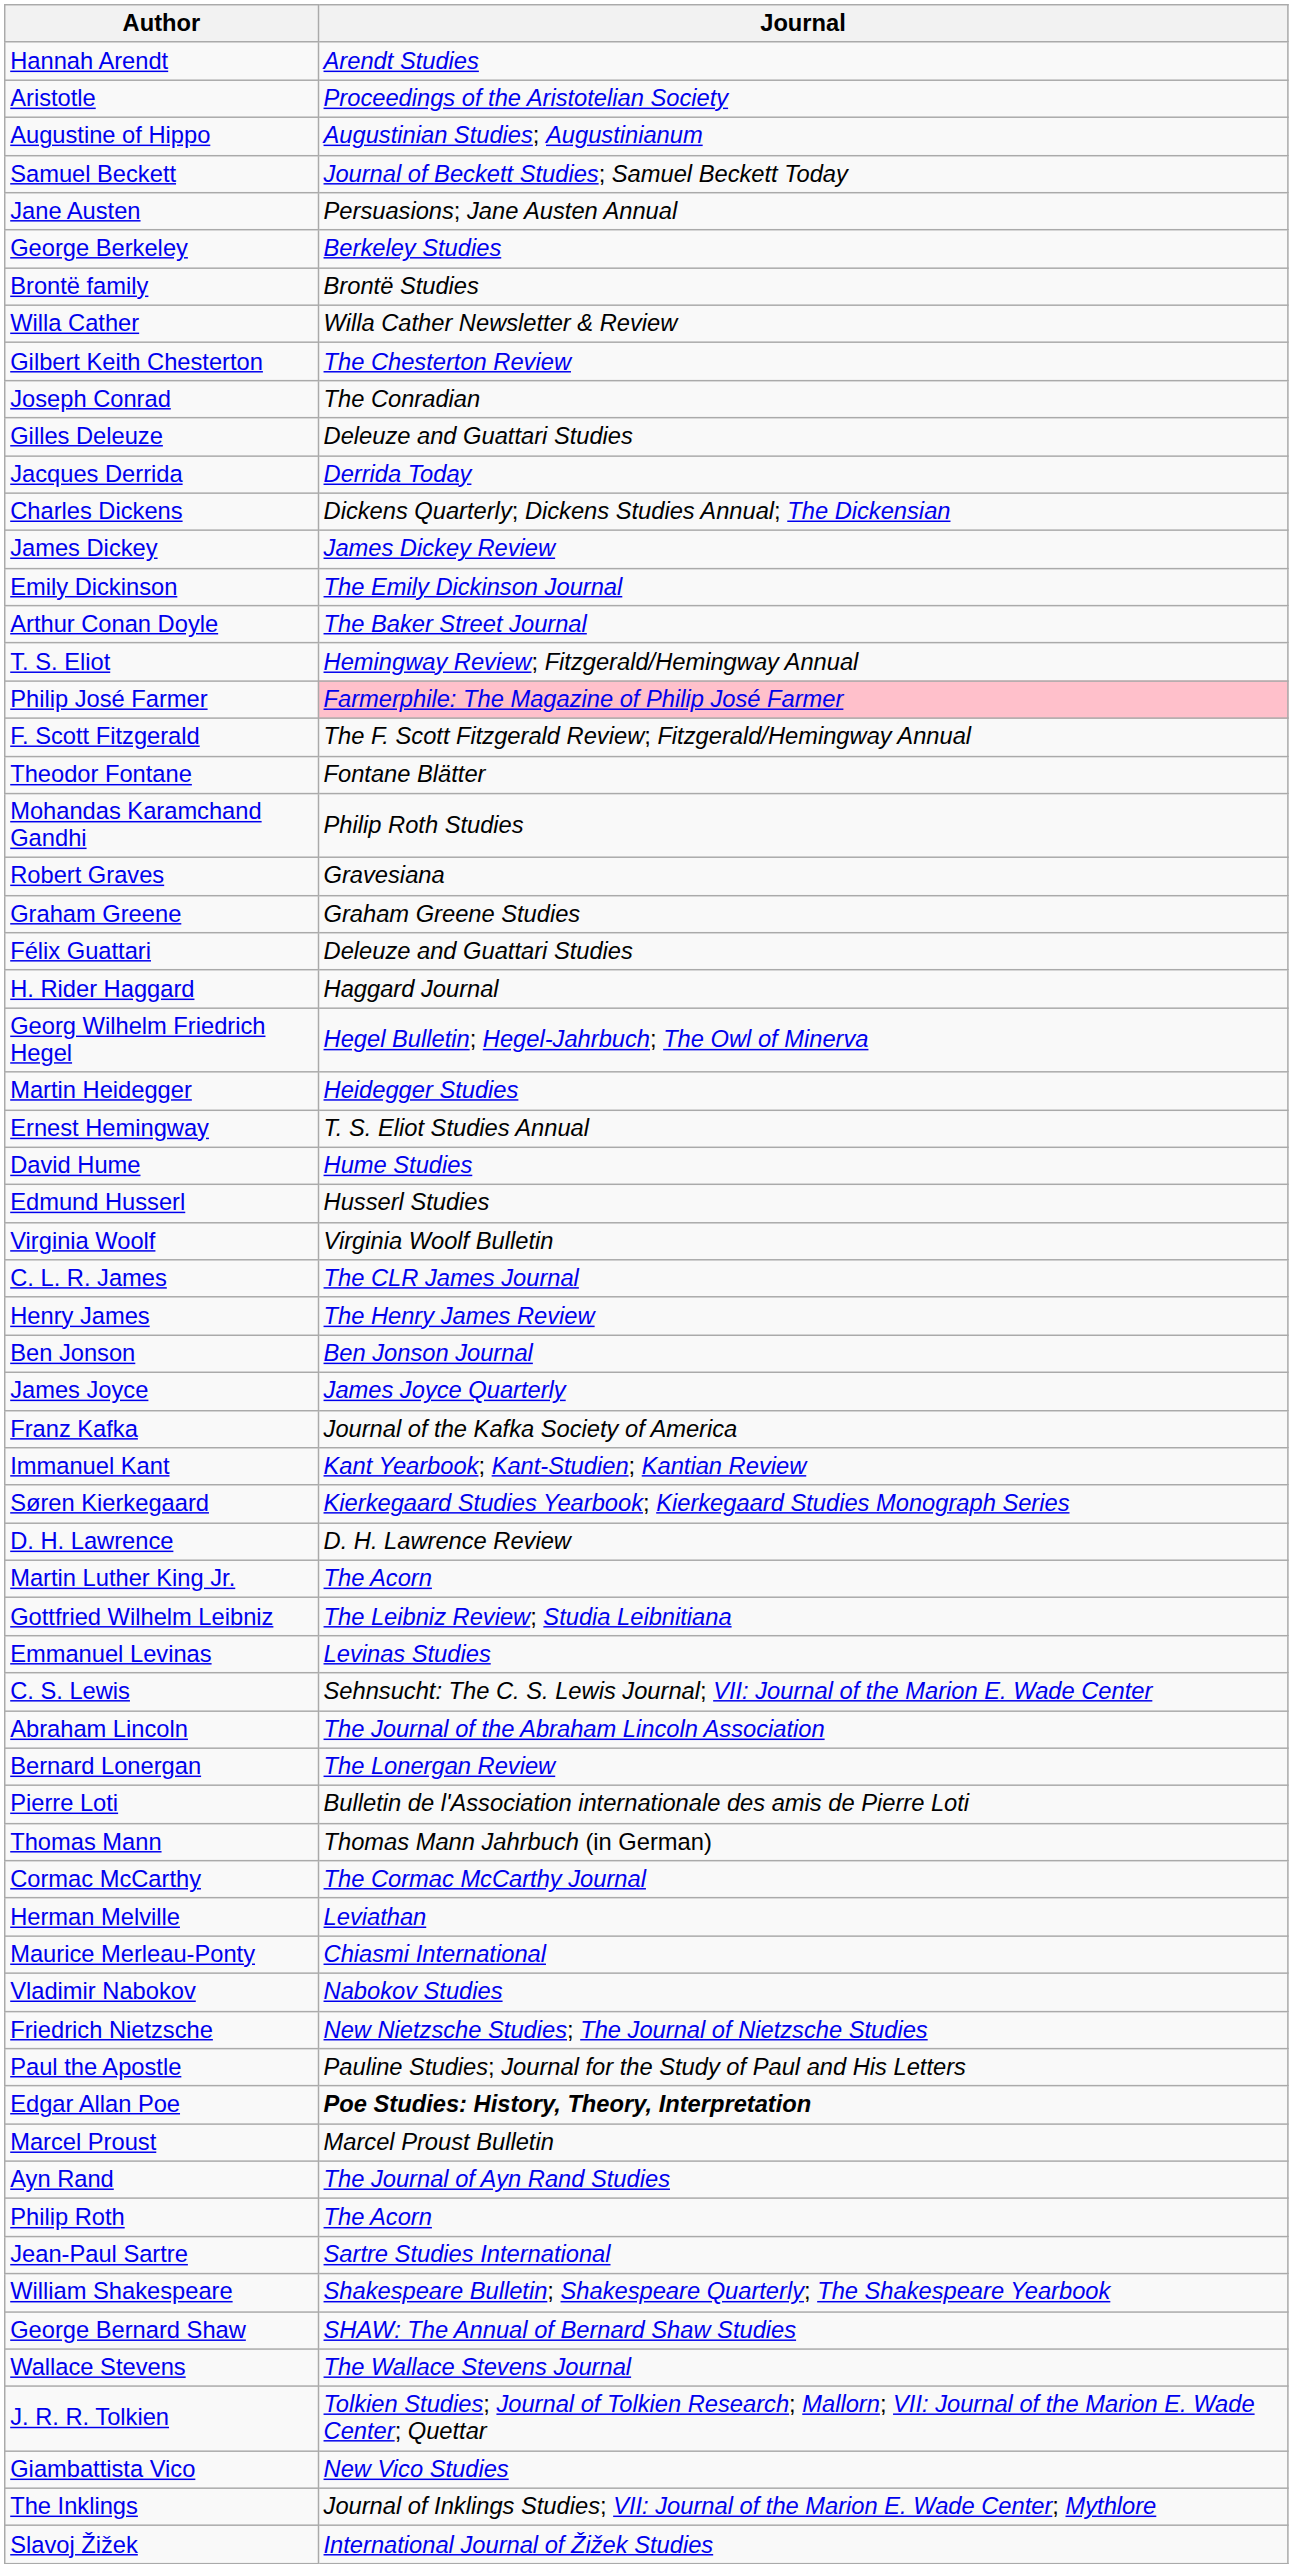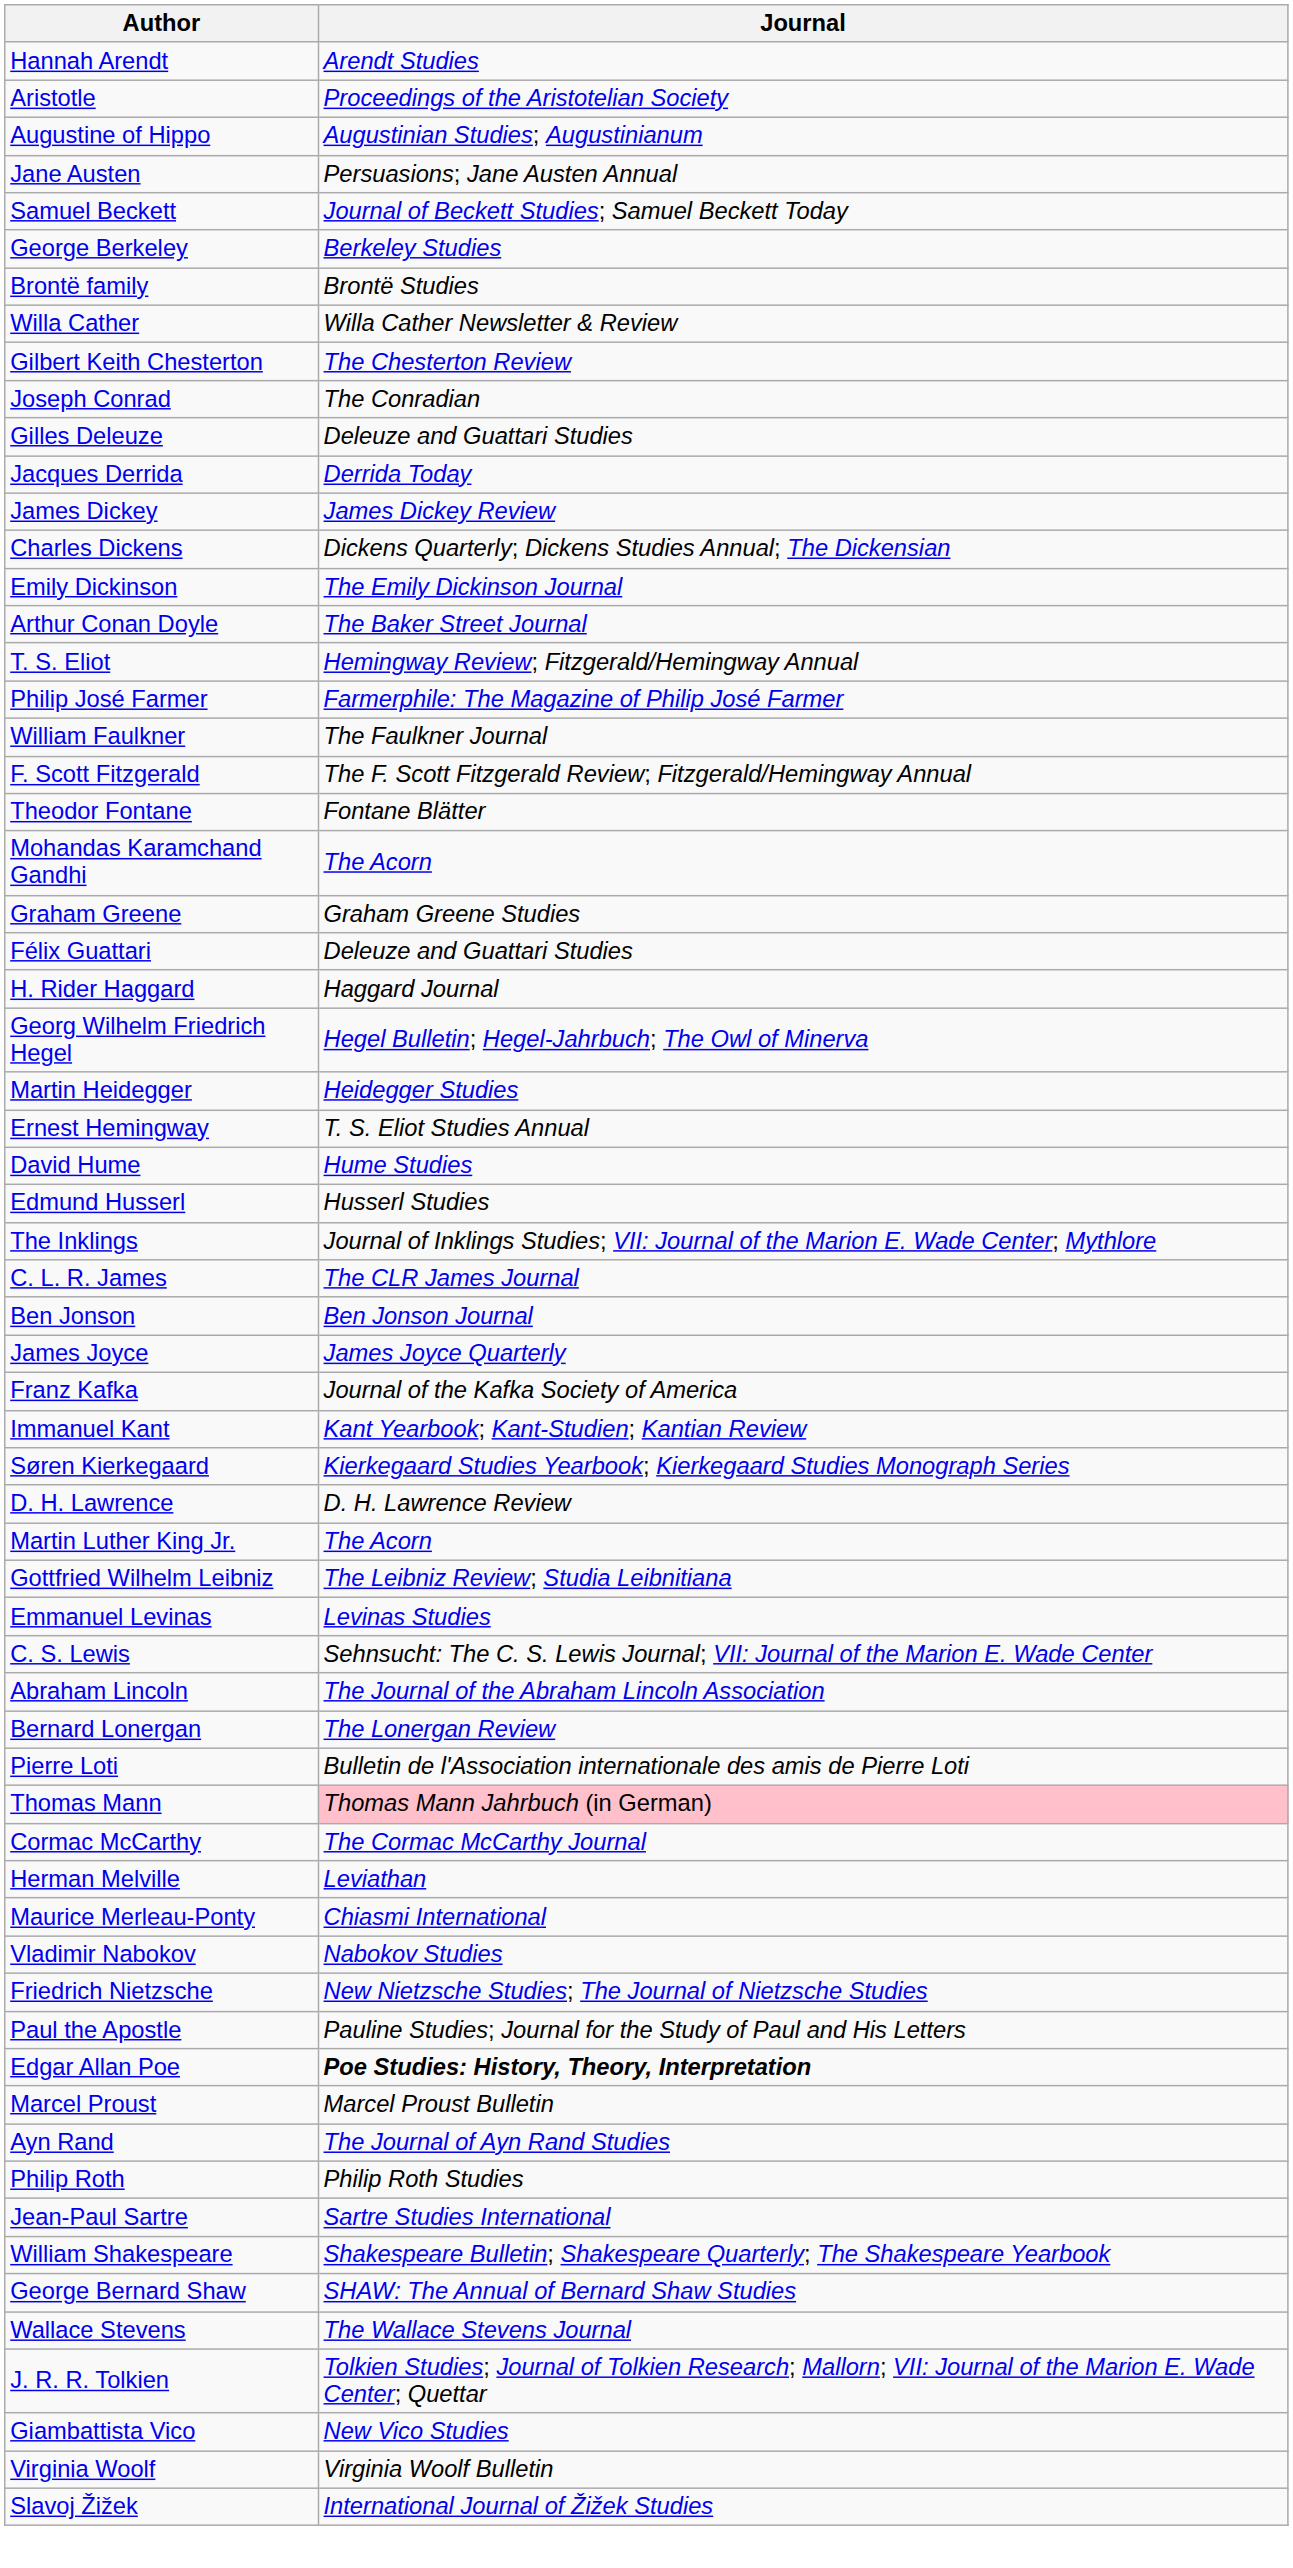 <table class="wikitable sortable">
 <tr>
 <th>Author</th>
 <th>Journal</th>
 </tr>
 <tr>
 <td><a href='#'>Hannah Arendt</a></td>
 <td><em><a href='#'>Arendt Studies</a></em></td>
 </tr>
 <tr>
 <td><a href='#'>Aristotle</a></td>
 <td><em><a href='#'>Proceedings of the Aristotelian Society</a></em></td>
 </tr>
 <tr>
 <td><a href='#'>Augustine of Hippo</a></td>
 <td><em><a href='#'>Augustinian Studies</a></em>; <em><a href='#'>Augustinianum</a></em></td>
 </tr>
 <tr>
+<td><a href='#'>Jane Austen</a></td>
+<td><em>Persuasions</em>; <em>Jane Austen Annual</em></td>
+</tr>
+<tr>
 <td><a href='#'>Samuel Beckett</a></td>
 <td><em><a href='#'>Journal of Beckett Studies</a></em>; <em>Samuel Beckett Today</em></td>
-</tr>
-<tr>
-<td><a href='#'>Jane Austen</a></td>
-<td><em>Persuasions</em>; <em>Jane Austen Annual</em></td>
 </tr>
 <tr>
 <td><a href='#'>George Berkeley</a></td>
 <td><em><a href='#'>Berkeley Studies</a></em></td>
 </tr>
 <tr>
 <td><a href='#'>Brontë family</a></td>
 <td><em>Brontë Studies</em></td>
 </tr>
 <tr>
 <td><a href='#'>Willa Cather</a></td>
 <td><em>Willa Cather Newsletter & Review</em></td>
 </tr>
 <tr>
 <td><a href='#'>Gilbert Keith Chesterton</a></td>
 <td><em><a href='#'>The Chesterton Review</a></em></td>
 </tr>
 <tr>
 <td><a href='#'>Joseph Conrad</a></td>
 <td><em>The Conradian</em></td>
 </tr>
 <tr>
 <td><a href='#'>Gilles Deleuze</a></td>
 <td><em>Deleuze and Guattari Studies</em></td>
 </tr>
 <tr>
 <td><a href='#'>Jacques Derrida</a></td>
 <td><em><a href='#'>Derrida Today</a></em></td>
 </tr>
 <tr>
+<td><a href='#'>James Dickey</a></td>
+<td><em><a href='#'>James Dickey Review</a></em></td>
+</tr>
+<tr>
 <td><a href='#'>Charles Dickens</a></td>
 <td><em>Dickens Quarterly</em>; <em>Dickens Studies Annual</em>; <a href='#'><em>The Dickensian</em></a></td>
-</tr>
-<tr>
-<td><a href='#'>James Dickey</a></td>
-<td><em><a href='#'>James Dickey Review</a></em></td>
 </tr>
 <tr>
 <td><a href='#'>Emily Dickinson</a></td>
 <td><em><a href='#'>The Emily Dickinson Journal</a></em></td>
 </tr>
 <tr>
 <td><a href='#'>Arthur Conan Doyle</a></td>
 <td><em><a href='#'>The Baker Street Journal</a></em></td>
 </tr>
 <tr>
 <td><a href='#'>T. S. Eliot</a></td>
 <td><em><a href='#'>Hemingway Review</a></em>; <em>Fitzgerald/Hemingway Annual</em></td>
 </tr>
 <tr>
 <td><a href='#'>Philip José Farmer</a></td>
-<td style="background: pink;"><em><a href='#'>Farmerphile: The Magazine of Philip José Farmer</a></em></td>
+<td><em><a href='#'>Farmerphile: The Magazine of Philip José Farmer</a></em></td>
+</tr>
+<tr>
+<td><a href='#'>William Faulkner</a></td>
+<td><em>The Faulkner Journal</em></td>
 </tr>
 <tr>
 <td><a href='#'>F. Scott Fitzgerald</a></td>
 <td><em>The F. Scott Fitzgerald Review</em>; <em>Fitzgerald/Hemingway Annual</em></td>
 </tr>
 <tr>
 <td><a href='#'>Theodor Fontane</a></td>
 <td><em>Fontane Blätter</em></td>
 </tr>
 <tr>
 <td><a href='#'>Mohandas Karamchand Gandhi</a></td>
-<td><em>Philip Roth Studies</em></td>
-</tr>
-<tr>
-<td><a href='#'>Robert Graves</a></td>
-<td><em>Gravesiana</em></td>
+<td><em><a href='#'>The Acorn</a></em></td>
 </tr>
 <tr>
 <td><a href='#'>Graham Greene</a></td>
 <td><em>Graham Greene Studies</em></td>
 </tr>
 <tr>
 <td><a href='#'>Félix Guattari</a></td>
 <td><em>Deleuze and Guattari Studies</em></td>
 </tr>
 <tr>
 <td><a href='#'>H. Rider Haggard</a></td>
 <td><em>Haggard Journal</em></td>
 </tr>
 <tr>
 <td><a href='#'>Georg Wilhelm Friedrich Hegel</a></td>
 <td><em><a href='#'>Hegel Bulletin</a></em>; <em><a href='#'>Hegel-Jahrbuch</a></em>; <em><a href='#'>The Owl of Minerva</a></em></td>
 </tr>
 <tr>
 <td><a href='#'>Martin Heidegger</a></td>
 <td><em><a href='#'>Heidegger Studies</a></em></td>
 </tr>
 <tr>
 <td><a href='#'>Ernest Hemingway</a></td>
 <td><em>T. S. Eliot Studies Annual</em></td>
 </tr>
 <tr>
 <td><a href='#'>David Hume</a></td>
 <td><em><a href='#'>Hume Studies</a></em></td>
 </tr>
 <tr>
 <td><a href='#'>Edmund Husserl</a></td>
 <td><em>Husserl Studies</em></td>
 </tr>
 <tr>
-<td><a href='#'>Virginia Woolf</a></td>
-<td><em>Virginia Woolf Bulletin</em></td>
+<td><a href='#'>The Inklings</a></td>
+<td><em>Journal of Inklings Studies</em>; <em><a href='#'>VII: Journal of the Marion E. Wade Center</a></em>; <em><a href='#'>Mythlore</a></em></td>
 </tr>
 <tr>
 <td><a href='#'>C. L. R. James</a></td>
 <td><em><a href='#'>The CLR James Journal</a></em></td>
-</tr>
-<tr>
-<td><a href='#'>Henry James</a></td>
-<td><em><a href='#'>The Henry James Review</a></em></td>
 </tr>
 <tr>
 <td><a href='#'>Ben Jonson</a></td>
 <td><em><a href='#'>Ben Jonson Journal</a></em></td>
 </tr>
 <tr>
 <td><a href='#'>James Joyce</a></td>
 <td><em><a href='#'>James Joyce Quarterly</a></em></td>
 </tr>
 <tr>
 <td><a href='#'>Franz Kafka</a></td>
 <td><em>Journal of the Kafka Society of America</em></td>
 </tr>
 <tr>
 <td><a href='#'>Immanuel Kant</a></td>
 <td><em><a href='#'>Kant Yearbook</a></em>; <em><a href='#'>Kant-Studien</a></em>; <em><a href='#'>Kantian Review</a></em></td>
 </tr>
 <tr>
 <td><a href='#'>Søren Kierkegaard</a></td>
 <td><em><a href='#'>Kierkegaard Studies Yearbook</a></em>; <em><a href='#'>Kierkegaard Studies Monograph Series</a></em></td>
 </tr>
 <tr>
 <td><a href='#'>D. H. Lawrence</a></td>
 <td><em>D. H. Lawrence Review</em></td>
 </tr>
 <tr>
 <td><a href='#'>Martin Luther King Jr.</a></td>
 <td><em><a href='#'>The Acorn</a></em></td>
 </tr>
 <tr>
 <td><a href='#'>Gottfried Wilhelm Leibniz</a></td>
 <td><em><a href='#'>The Leibniz Review</a></em>; <em><a href='#'>Studia Leibnitiana</a></em></td>
 </tr>
 <tr>
 <td><a href='#'>Emmanuel Levinas</a></td>
 <td><em><a href='#'>Levinas Studies</a></em></td>
 </tr>
 <tr>
 <td><a href='#'>C. S. Lewis</a></td>
 <td><em>Sehnsucht: The C. S. Lewis Journal</em>; <em><a href='#'>VII: Journal of the Marion E. Wade Center</a></em></td>
 </tr>
 <tr>
 <td><a href='#'>Abraham Lincoln</a></td>
 <td><em><a href='#'>The Journal of the Abraham Lincoln Association</a></em></td>
 </tr>
 <tr>
 <td><a href='#'>Bernard Lonergan</a></td>
 <td><em><a href='#'>The Lonergan Review</a></em></td>
 </tr>
 <tr>
 <td><a href='#'>Pierre Loti</a></td>
 <td><em>Bulletin de l'Association internationale des amis de Pierre Loti</em></td>
 </tr>
 <tr>
 <td><a href='#'>Thomas Mann</a></td>
-<td><em>Thomas Mann Jahrbuch</em> (in German)</td>
+<td style="background: pink;"><em>Thomas Mann Jahrbuch</em> (in German)</td>
 </tr>
 <tr>
 <td><a href='#'>Cormac McCarthy</a></td>
 <td><em><a href='#'>The Cormac McCarthy Journal</a></em></td>
 </tr>
 <tr>
 <td><a href='#'>Herman Melville</a></td>
 <td><em><a href='#'>Leviathan</a></em></td>
 </tr>
 <tr>
 <td><a href='#'>Maurice Merleau-Ponty</a></td>
 <td><em><a href='#'>Chiasmi International</a></em></td>
 </tr>
 <tr>
 <td><a href='#'>Vladimir Nabokov</a></td>
 <td><em><a href='#'>Nabokov Studies</a></em></td>
 </tr>
 <tr>
 <td><a href='#'>Friedrich Nietzsche</a></td>
 <td><em><a href='#'>New Nietzsche Studies</a></em>; <em><a href='#'>The Journal of Nietzsche Studies</a></em></td>
 </tr>
 <tr>
 <td><a href='#'>Paul the Apostle</a></td>
 <td><em>Pauline Studies</em>; <em>Journal for the Study of Paul and His Letters</em></td>
 </tr>
 <tr>
 <td><a href='#'>Edgar Allan Poe</a></td>
 <td><strong><em>Poe Studies: History, Theory, Interpretation</em></strong></td>
 </tr>
 <tr>
 <td><a href='#'>Marcel Proust</a></td>
 <td><em>Marcel Proust Bulletin</em></td>
 </tr>
 <tr>
 <td><a href='#'>Ayn Rand</a></td>
 <td><em><a href='#'>The Journal of Ayn Rand Studies</a></em></td>
 </tr>
 <tr>
 <td><a href='#'>Philip Roth</a></td>
-<td><em><a href='#'>The Acorn</a></em></td>
+<td><em>Philip Roth Studies</em></td>
 </tr>
 <tr>
 <td><a href='#'>Jean-Paul Sartre</a></td>
 <td><em><a href='#'>Sartre Studies International</a></em></td>
 </tr>
 <tr>
 <td><a href='#'>William Shakespeare</a></td>
 <td><em><a href='#'>Shakespeare Bulletin</a></em>; <em><a href='#'>Shakespeare Quarterly</a></em>; <em><a href='#'>The Shakespeare Yearbook</a></em></td>
 </tr>
 <tr>
 <td><a href='#'>George Bernard Shaw</a></td>
 <td><em><a href='#'>SHAW: The Annual of Bernard Shaw Studies</a></em></td>
 </tr>
 <tr>
 <td><a href='#'>Wallace Stevens</a></td>
 <td><em><a href='#'>The Wallace Stevens Journal</a></em></td>
 </tr>
 <tr>
 <td><a href='#'>J. R. R. Tolkien</a></td>
 <td><em><a href='#'>Tolkien Studies</a></em>; <em><a href='#'>Journal of Tolkien Research</a></em>; <em><a href='#'>Mallorn</a></em>; <em><a href='#'>VII: Journal of the Marion E. Wade Center</a></em>; <em>Quettar</em></td>
 </tr>
 <tr>
 <td><a href='#'>Giambattista Vico</a></td>
 <td><em><a href='#'>New Vico Studies</a></em></td>
 </tr>
 <tr>
-<td><a href='#'>The Inklings</a></td>
-<td><em>Journal of Inklings Studies</em>; <em><a href='#'>VII: Journal of the Marion E. Wade Center</a></em>; <em><a href='#'>Mythlore</a></em></td>
+<td><a href='#'>Virginia Woolf</a></td>
+<td><em>Virginia Woolf Bulletin</em></td>
 </tr>
 <tr>
 <td><a href='#'>Slavoj Žižek</a></td>
 <td><em><a href='#'>International Journal of Žižek Studies</a></em></td>
 </tr>
 </table>
